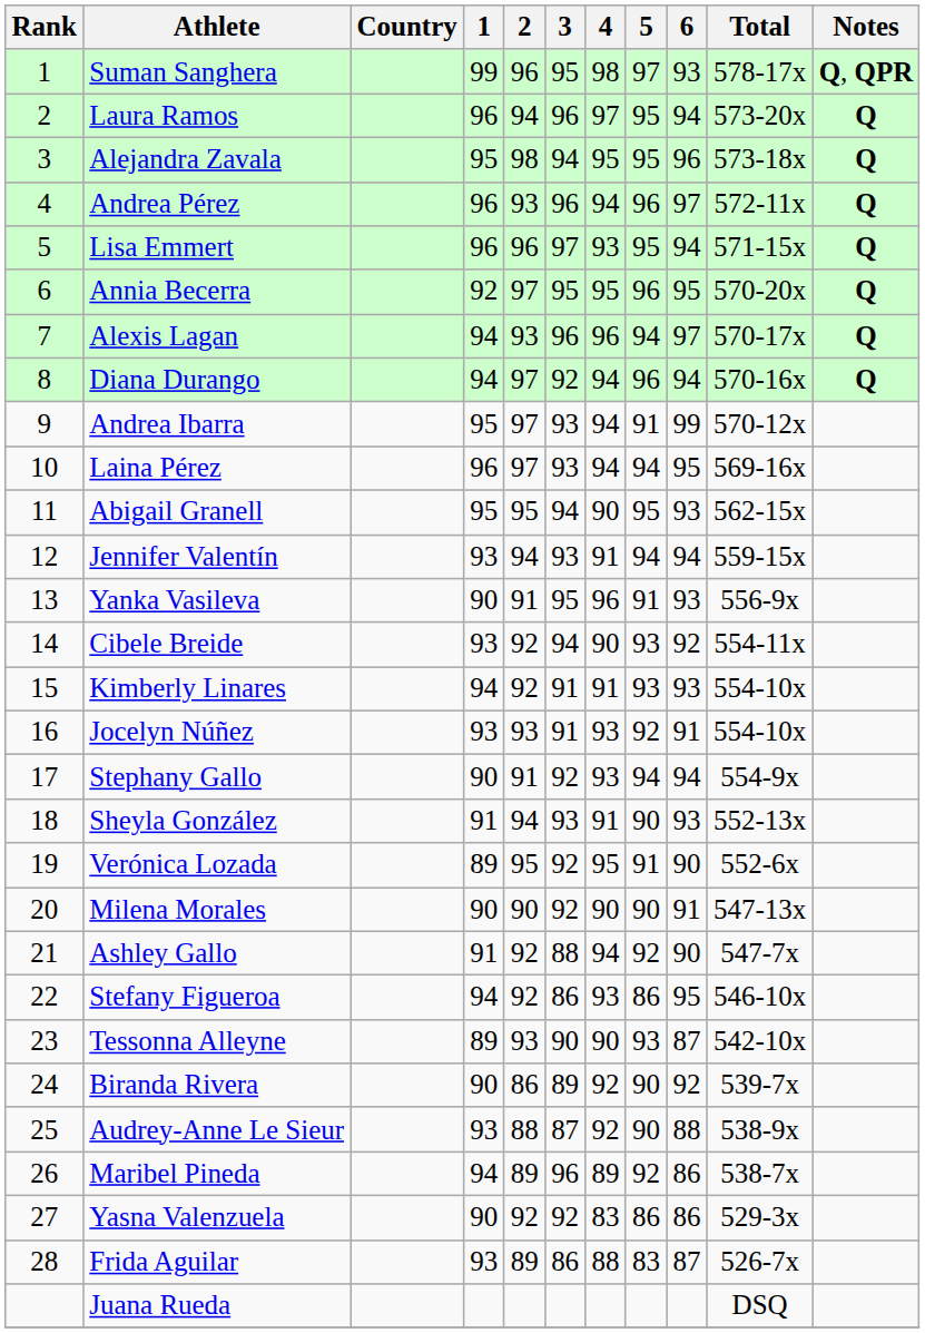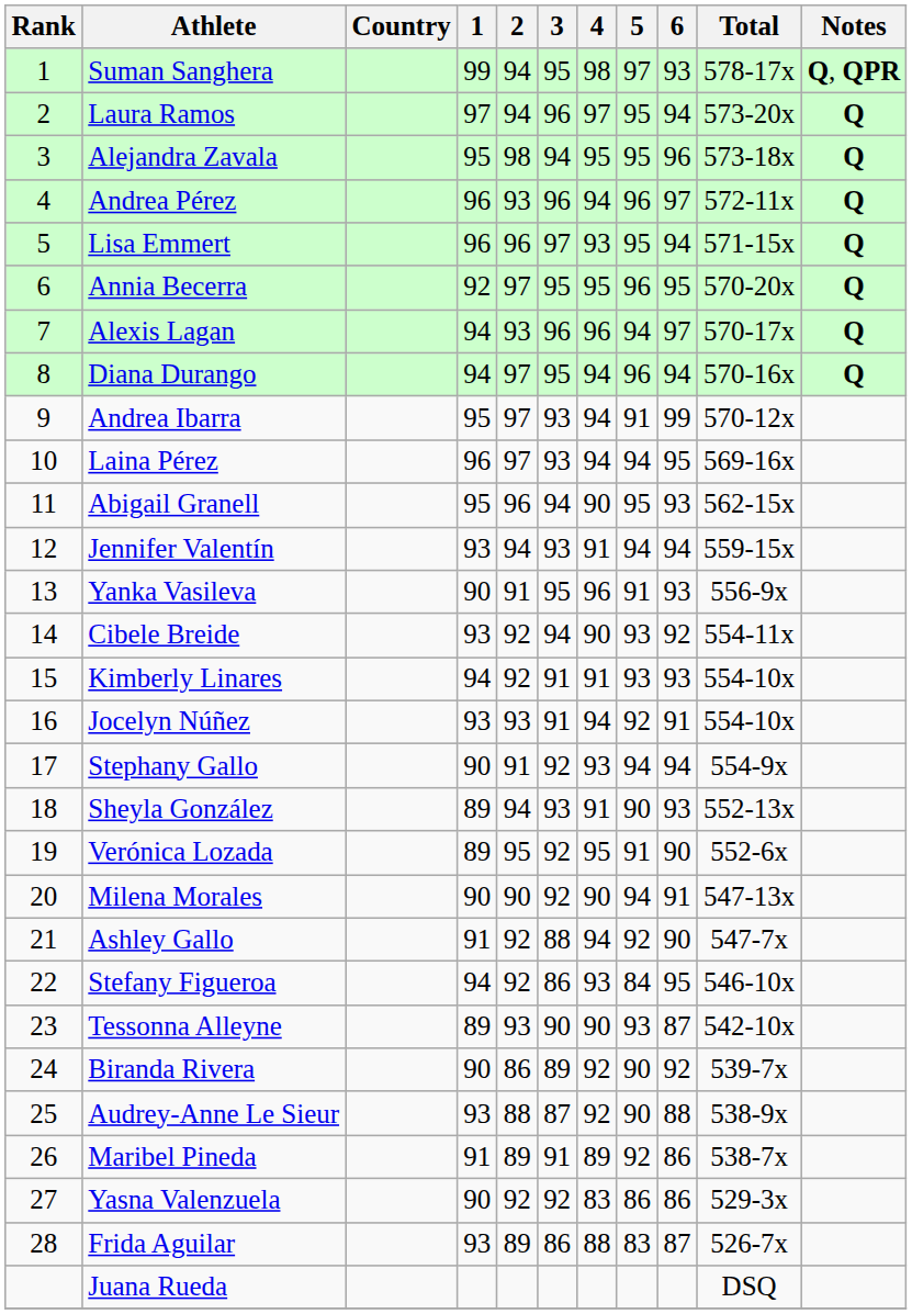 <table class="wikitable sortable" style="text-align:center">
 <tr>
 <th>Rank</th>
 <th>Athlete</th>
 <th>Country</th>
 <th>1</th>
 <th>2</th>
 <th>3</th>
 <th>4</th>
 <th>5</th>
 <th>6</th>
 <th>Total</th>
 <th>Notes</th>
 </tr>
 <tr bgcolor=#ccffcc>
 <td>1</td>
 <td align=left><a href='#'>Suman Sanghera</a></td>
 <td align=left></td>
 <td>99</td>
-<td>96</td>
+<td>94</td>
 <td>95</td>
 <td>98</td>
 <td>97</td>
 <td>93</td>
 <td>578-17x</td>
 <td><strong>Q</strong>, <strong>QPR</strong></td>
 </tr>
 <tr bgcolor=#ccffcc>
 <td>2</td>
 <td align=left><a href='#'>Laura Ramos</a></td>
 <td align=left></td>
-<td>96</td>
+<td>97</td>
 <td>94</td>
 <td>96</td>
 <td>97</td>
 <td>95</td>
 <td>94</td>
 <td>573-20x</td>
 <td><strong>Q</strong></td>
 </tr>
 <tr bgcolor=#ccffcc>
 <td>3</td>
 <td align=left><a href='#'>Alejandra Zavala</a></td>
 <td align=left></td>
 <td>95</td>
 <td>98</td>
 <td>94</td>
 <td>95</td>
 <td>95</td>
 <td>96</td>
 <td>573-18x</td>
 <td><strong>Q</strong></td>
 </tr>
 <tr bgcolor=#ccffcc>
 <td>4</td>
 <td align=left><a href='#'>Andrea Pérez</a></td>
 <td align=left></td>
 <td>96</td>
 <td>93</td>
 <td>96</td>
 <td>94</td>
 <td>96</td>
 <td>97</td>
 <td>572-11x</td>
 <td><strong>Q</strong></td>
 </tr>
 <tr bgcolor=#ccffcc>
 <td>5</td>
 <td align=left><a href='#'>Lisa Emmert</a></td>
 <td align=left></td>
 <td>96</td>
 <td>96</td>
 <td>97</td>
 <td>93</td>
 <td>95</td>
 <td>94</td>
 <td>571-15x</td>
 <td><strong>Q</strong></td>
 </tr>
 <tr bgcolor=#ccffcc>
 <td>6</td>
 <td align=left><a href='#'>Annia Becerra</a></td>
 <td align=left></td>
 <td>92</td>
 <td>97</td>
 <td>95</td>
 <td>95</td>
 <td>96</td>
 <td>95</td>
 <td>570-20x</td>
 <td><strong>Q</strong></td>
 </tr>
 <tr bgcolor=#ccffcc>
 <td>7</td>
 <td align=left><a href='#'>Alexis Lagan</a></td>
 <td align=left></td>
 <td>94</td>
 <td>93</td>
 <td>96</td>
 <td>96</td>
 <td>94</td>
 <td>97</td>
 <td>570-17x</td>
 <td><strong>Q</strong></td>
 </tr>
 <tr bgcolor=#ccffcc>
 <td>8</td>
 <td align=left><a href='#'>Diana Durango</a></td>
 <td align=left></td>
 <td>94</td>
 <td>97</td>
-<td>92</td>
+<td>95</td>
 <td>94</td>
 <td>96</td>
 <td>94</td>
 <td>570-16x</td>
 <td><strong>Q</strong></td>
 </tr>
 <tr>
 <td>9</td>
 <td align=left><a href='#'>Andrea Ibarra</a></td>
 <td align=left></td>
 <td>95</td>
 <td>97</td>
 <td>93</td>
 <td>94</td>
 <td>91</td>
 <td>99</td>
 <td>570-12x</td>
 <td></td>
 </tr>
 <tr>
 <td>10</td>
 <td align=left><a href='#'>Laina Pérez</a></td>
 <td align=left></td>
 <td>96</td>
 <td>97</td>
 <td>93</td>
 <td>94</td>
 <td>94</td>
 <td>95</td>
 <td>569-16x</td>
 <td></td>
 </tr>
 <tr>
 <td>11</td>
 <td align=left><a href='#'>Abigail Granell</a></td>
 <td align=left></td>
 <td>95</td>
-<td>95</td>
+<td>96</td>
 <td>94</td>
 <td>90</td>
 <td>95</td>
 <td>93</td>
 <td>562-15x</td>
 <td></td>
 </tr>
 <tr>
 <td>12</td>
 <td align=left><a href='#'>Jennifer Valentín</a></td>
 <td align=left></td>
 <td>93</td>
 <td>94</td>
 <td>93</td>
 <td>91</td>
 <td>94</td>
 <td>94</td>
 <td>559-15x</td>
 <td></td>
 </tr>
 <tr>
 <td>13</td>
 <td align=left><a href='#'>Yanka Vasileva</a></td>
 <td align=left></td>
 <td>90</td>
 <td>91</td>
 <td>95</td>
 <td>96</td>
 <td>91</td>
 <td>93</td>
 <td>556-9x</td>
 <td></td>
 </tr>
 <tr>
 <td>14</td>
 <td align=left><a href='#'>Cibele Breide</a></td>
 <td align=left></td>
 <td>93</td>
 <td>92</td>
 <td>94</td>
 <td>90</td>
 <td>93</td>
 <td>92</td>
 <td>554-11x</td>
 <td></td>
 </tr>
 <tr>
 <td>15</td>
 <td align=left><a href='#'>Kimberly Linares</a></td>
 <td align=left></td>
 <td>94</td>
 <td>92</td>
 <td>91</td>
 <td>91</td>
 <td>93</td>
 <td>93</td>
 <td>554-10x</td>
 <td></td>
 </tr>
 <tr>
 <td>16</td>
 <td align=left><a href='#'>Jocelyn Núñez</a></td>
 <td align=left></td>
 <td>93</td>
 <td>93</td>
 <td>91</td>
-<td>93</td>
+<td>94</td>
 <td>92</td>
 <td>91</td>
 <td>554-10x</td>
 <td></td>
 </tr>
 <tr>
 <td>17</td>
 <td align=left><a href='#'>Stephany Gallo</a></td>
 <td align=left></td>
 <td>90</td>
 <td>91</td>
 <td>92</td>
 <td>93</td>
 <td>94</td>
 <td>94</td>
 <td>554-9x</td>
 <td></td>
 </tr>
 <tr>
 <td>18</td>
 <td align=left><a href='#'>Sheyla González</a></td>
 <td align=left></td>
-<td>91</td>
+<td>89</td>
 <td>94</td>
 <td>93</td>
 <td>91</td>
 <td>90</td>
 <td>93</td>
 <td>552-13x</td>
 <td></td>
 </tr>
 <tr>
 <td>19</td>
 <td align=left><a href='#'>Verónica Lozada</a></td>
 <td align=left></td>
 <td>89</td>
 <td>95</td>
 <td>92</td>
 <td>95</td>
 <td>91</td>
 <td>90</td>
 <td>552-6x</td>
 <td></td>
 </tr>
 <tr>
 <td>20</td>
 <td align=left><a href='#'>Milena Morales</a></td>
 <td align=left></td>
 <td>90</td>
 <td>90</td>
 <td>92</td>
 <td>90</td>
-<td>90</td>
+<td>94</td>
 <td>91</td>
 <td>547-13x</td>
 <td></td>
 </tr>
 <tr>
 <td>21</td>
 <td align=left><a href='#'>Ashley Gallo</a></td>
 <td align=left></td>
 <td>91</td>
 <td>92</td>
 <td>88</td>
 <td>94</td>
 <td>92</td>
 <td>90</td>
 <td>547-7x</td>
 <td></td>
 </tr>
 <tr>
 <td>22</td>
 <td align=left><a href='#'>Stefany Figueroa</a></td>
 <td align=left></td>
 <td>94</td>
 <td>92</td>
 <td>86</td>
 <td>93</td>
-<td>86</td>
+<td>84</td>
 <td>95</td>
 <td>546-10x</td>
 <td></td>
 </tr>
 <tr>
 <td>23</td>
 <td align=left><a href='#'>Tessonna Alleyne</a></td>
 <td align=left></td>
 <td>89</td>
 <td>93</td>
 <td>90</td>
 <td>90</td>
 <td>93</td>
 <td>87</td>
 <td>542-10x</td>
 <td></td>
 </tr>
 <tr>
 <td>24</td>
 <td align=left><a href='#'>Biranda Rivera</a></td>
 <td align=left></td>
 <td>90</td>
 <td>86</td>
 <td>89</td>
 <td>92</td>
 <td>90</td>
 <td>92</td>
 <td>539-7x</td>
 <td></td>
 </tr>
 <tr>
 <td>25</td>
 <td align=left><a href='#'>Audrey-Anne Le Sieur</a></td>
 <td align=left></td>
 <td>93</td>
 <td>88</td>
 <td>87</td>
 <td>92</td>
 <td>90</td>
 <td>88</td>
 <td>538-9x</td>
 <td></td>
 </tr>
 <tr>
 <td>26</td>
 <td align=left><a href='#'>Maribel Pineda</a></td>
 <td align=left></td>
-<td>94</td>
+<td>91</td>
 <td>89</td>
-<td>96</td>
+<td>91</td>
 <td>89</td>
 <td>92</td>
 <td>86</td>
 <td>538-7x</td>
 <td></td>
 </tr>
 <tr>
 <td>27</td>
 <td align=left><a href='#'>Yasna Valenzuela</a></td>
 <td align=left></td>
 <td>90</td>
 <td>92</td>
 <td>92</td>
 <td>83</td>
 <td>86</td>
 <td>86</td>
 <td>529-3x</td>
 <td></td>
 </tr>
 <tr>
 <td>28</td>
 <td align=left><a href='#'>Frida Aguilar</a></td>
 <td align=left></td>
 <td>93</td>
 <td>89</td>
 <td>86</td>
 <td>88</td>
 <td>83</td>
 <td>87</td>
 <td>526-7x</td>
 <td></td>
 </tr>
 <tr>
 <td></td>
 <td align=left><a href='#'>Juana Rueda</a></td>
 <td align=left></td>
 <td></td>
 <td></td>
 <td></td>
 <td></td>
 <td></td>
 <td></td>
 <td>DSQ</td>
 <td></td>
 </tr>
 <tr>
 </tr>
 </table>
